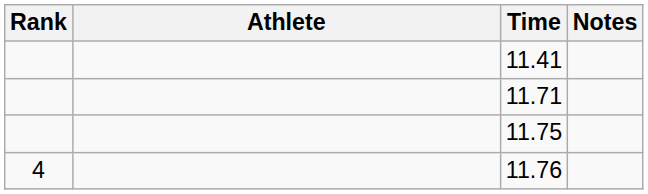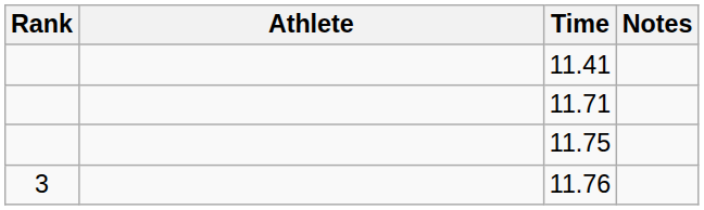 <table class="wikitable" style="text-align:center">
 <tr>
 <th>Rank</th>
 <th Style="width:18em">Athlete</th>
 <th>Time</th>
 <th>Notes</th>
 </tr>
 <tr>
 <td></td>
 <td style="text-align:left"></td>
 <td>11.41</td>
 <td></td>
 </tr>
 <tr>
 <td></td>
 <td style="text-align:left"></td>
 <td>11.71</td>
 <td></td>
 </tr>
 <tr>
 <td></td>
 <td style="text-align:left"></td>
 <td>11.75</td>
 <td></td>
 </tr>
 <tr>
-<td>4</td>
+<td>3</td>
 <td style="text-align:left"></td>
 <td>11.76</td>
 <td></td>
 </tr>
 </table>
